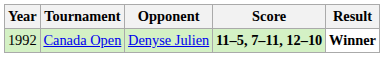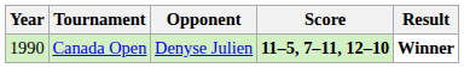 <table class="sortable wikitable" style="font-size: 90%;">
 <tr>
 <th>Year</th>
 <th>Tournament</th>
 <th>Opponent</th>
 <th>Score</th>
 <th>Result</th>
 </tr>
 <tr>
 </tr>
 <tr style="background:#D4F1C5">
-<td align="center">1992</td>
+<td align="center">1990</td>
 <td align="left"><a href='#'>Canada Open</a></td>
 <td align="left"> <a href='#'>Denyse Julien</a></td>
 <td align="left"><strong>11–5, 7–11, 12–10</strong></td>
 <td style="text-align:left; background:white"> <strong>Winner</strong></td>
 </tr>
 </table>
